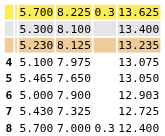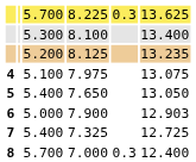 <table>
 <tr bgcolor=fbec5d>
 <th scope=row style="text-align:center"></th>
 <td align=left></td>
 <td>5.700</td>
 <td>8.225</td>
 <td>0.3</td>
 <td>13.625</td>
 </tr>
 <tr bgcolor=e5e5e5>
 <th scope=row style="text-align:center"></th>
 <td align=left></td>
 <td>5.300</td>
 <td>8.100</td>
 <td></td>
 <td>13.400</td>
 </tr>
 <tr bgcolor=eecc99>
 <th scope=row style="text-align:center"></th>
 <td align=left></td>
-<td>5.230</td>
+<td>5.200</td>
 <td>8.125</td>
 <td></td>
 <td>13.235</td>
 </tr>
 <tr>
 <th scope=row style="text-align:center">4</th>
 <td align=left></td>
 <td>5.100</td>
 <td>7.975</td>
 <td></td>
 <td>13.075</td>
 </tr>
 <tr>
 <th scope=row style="text-align:center">5</th>
 <td align=left></td>
-<td>5.465</td>
+<td>5.400</td>
 <td>7.650</td>
 <td></td>
 <td>13.050</td>
 </tr>
 <tr>
 <th scope=row style="text-align:center">6</th>
 <td align=left></td>
 <td>5.000</td>
 <td>7.900</td>
 <td></td>
 <td>12.903</td>
 </tr>
 <tr>
 <th scope=row style="text-align:center">7</th>
 <td align=left></td>
-<td>5.430</td>
+<td>5.400</td>
 <td>7.325</td>
 <td></td>
 <td>12.725</td>
 </tr>
 <tr>
 <th scope=row style="text-align:center">8</th>
 <td align=left></td>
 <td>5.700</td>
 <td>7.000</td>
 <td>0.3</td>
 <td>12.400</td>
 </tr>
 <tr>
 </tr>
 </table>
